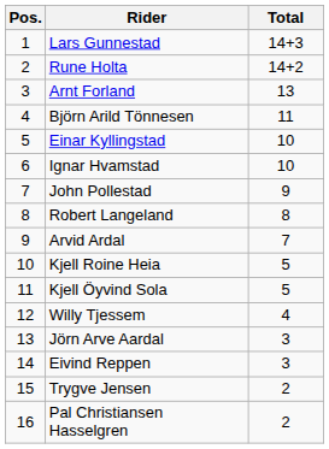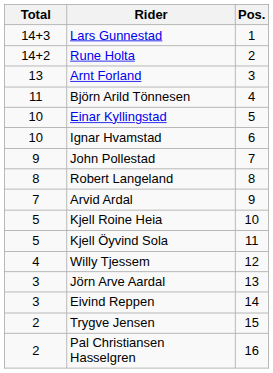 <table class=wikitable>
 <tr>
+<th width=70px>Total</th>
+<th width=200px>Rider</th>
 <th width=25px>Pos.</th>
-<th width=200px>Rider</th>
-<th width=70px>Total</th>
 </tr>
 <tr align=center >
+<td>14+3</td>
+<td align=left><a href='#'>Lars Gunnestad</a></td>
 <td>1</td>
-<td align=left><a href='#'>Lars Gunnestad</a></td>
-<td>14+3</td>
 </tr>
 <tr align=center>
+<td>14+2</td>
+<td align=left><a href='#'>Rune Holta</a></td>
 <td>2</td>
-<td align=left><a href='#'>Rune Holta</a></td>
-<td>14+2</td>
 </tr>
 <tr align=center>
+<td>13</td>
+<td align=left><a href='#'>Arnt Forland</a></td>
 <td>3</td>
-<td align=left><a href='#'>Arnt Forland</a></td>
-<td>13</td>
 </tr>
 <tr align=center>
+<td>11</td>
+<td align=left>Björn Arild Tönnesen</td>
 <td>4</td>
-<td align=left>Björn Arild Tönnesen</td>
-<td>11</td>
 </tr>
 <tr align=center>
+<td>10</td>
+<td align=left><a href='#'>Einar Kyllingstad</a></td>
 <td>5</td>
-<td align=left><a href='#'>Einar Kyllingstad</a></td>
-<td>10</td>
 </tr>
 <tr align=center>
+<td>10</td>
+<td align=left>Ignar Hvamstad</td>
 <td>6</td>
-<td align=left>Ignar Hvamstad</td>
-<td>10</td>
 </tr>
 <tr align=center>
+<td>9</td>
+<td align=left>John Pollestad</td>
 <td>7</td>
-<td align=left>John Pollestad</td>
-<td>9</td>
 </tr>
 <tr align=center>
 <td>8</td>
 <td align=left>Robert Langeland</td>
 <td>8</td>
 </tr>
 <tr align=center>
+<td>7</td>
+<td align=left>Arvid Ardal</td>
 <td>9</td>
-<td align=left>Arvid Ardal</td>
-<td>7</td>
 </tr>
 <tr align=center>
+<td>5</td>
+<td align=left>Kjell Roine Heia</td>
 <td>10</td>
-<td align=left>Kjell Roine Heia</td>
-<td>5</td>
 </tr>
 <tr align=center>
+<td>5</td>
+<td align=left>Kjell Öyvind Sola</td>
 <td>11</td>
-<td align=left>Kjell Öyvind Sola</td>
-<td>5</td>
 </tr>
 <tr align=center>
+<td>4</td>
+<td align=left>Willy Tjessem</td>
 <td>12</td>
-<td align=left>Willy Tjessem</td>
-<td>4</td>
 </tr>
 <tr align=center>
+<td>3</td>
+<td align=left>Jörn Arve Aardal</td>
 <td>13</td>
-<td align=left>Jörn Arve Aardal</td>
-<td>3</td>
 </tr>
 <tr align=center>
+<td>3</td>
+<td align=left>Eivind Reppen</td>
 <td>14</td>
-<td align=left>Eivind Reppen</td>
-<td>3</td>
 </tr>
 <tr align=center>
+<td>2</td>
+<td align=left>Trygve Jensen</td>
 <td>15</td>
-<td align=left>Trygve Jensen</td>
-<td>2</td>
 </tr>
 <tr align=center>
+<td>2</td>
+<td align=left>Pal Christiansen Hasselgren</td>
 <td>16</td>
-<td align=left>Pal Christiansen Hasselgren</td>
-<td>2</td>
 </tr>
 </table>
